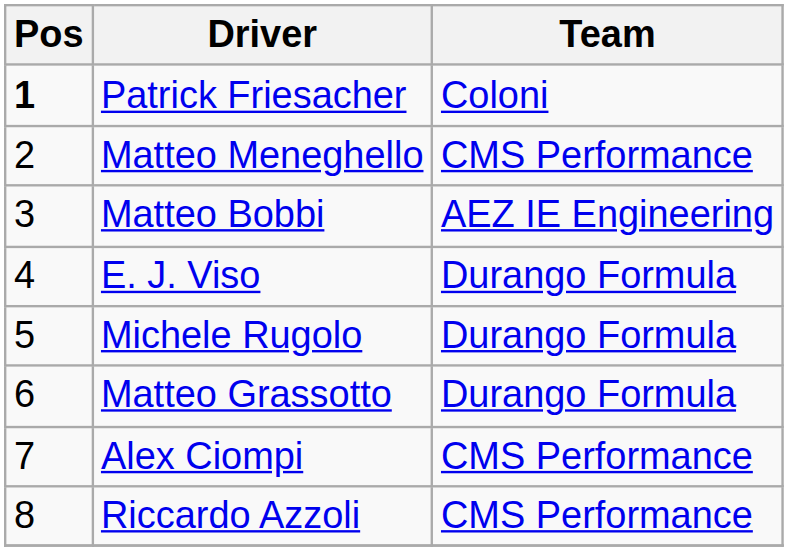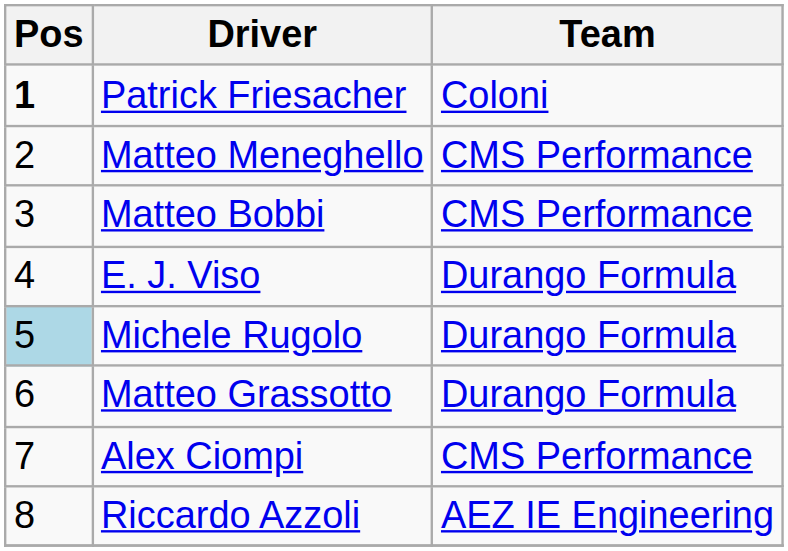 <table class="wikitable">
 <tr>
 <th>Pos</th>
 <th>Driver</th>
 <th>Team</th>
 </tr>
 <tr>
 <td><strong>1</strong></td>
 <td> <a href='#'>Patrick Friesacher</a></td>
 <td><a href='#'>Coloni</a></td>
 </tr>
 <tr>
 <td>2</td>
 <td> <a href='#'>Matteo Meneghello</a></td>
 <td><a href='#'>CMS Performance</a></td>
 </tr>
 <tr>
 <td>3</td>
 <td> <a href='#'>Matteo Bobbi</a></td>
-<td><a href='#'>AEZ IE Engineering</a></td>
+<td><a href='#'>CMS Performance</a></td>
 </tr>
 <tr>
 <td>4</td>
 <td> <a href='#'>E. J. Viso</a></td>
 <td><a href='#'>Durango Formula</a></td>
 </tr>
 <tr>
-<td>5</td>
+<td style="background: lightblue;">5</td>
 <td> <a href='#'>Michele Rugolo</a></td>
 <td><a href='#'>Durango Formula</a></td>
 </tr>
 <tr>
 <td>6</td>
 <td> <a href='#'>Matteo Grassotto</a></td>
 <td><a href='#'>Durango Formula</a></td>
 </tr>
 <tr>
 <td>7</td>
 <td> <a href='#'>Alex Ciompi</a></td>
 <td><a href='#'>CMS Performance</a></td>
 </tr>
 <tr>
 <td>8</td>
 <td> <a href='#'>Riccardo Azzoli</a></td>
-<td><a href='#'>CMS Performance</a></td>
+<td><a href='#'>AEZ IE Engineering</a></td>
 </tr>
 <tr>
 </tr>
 </table>
